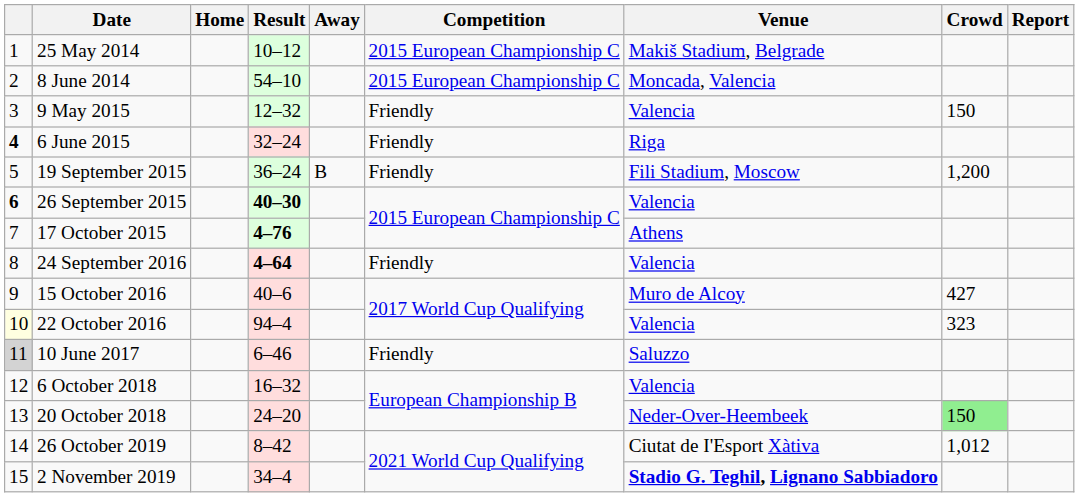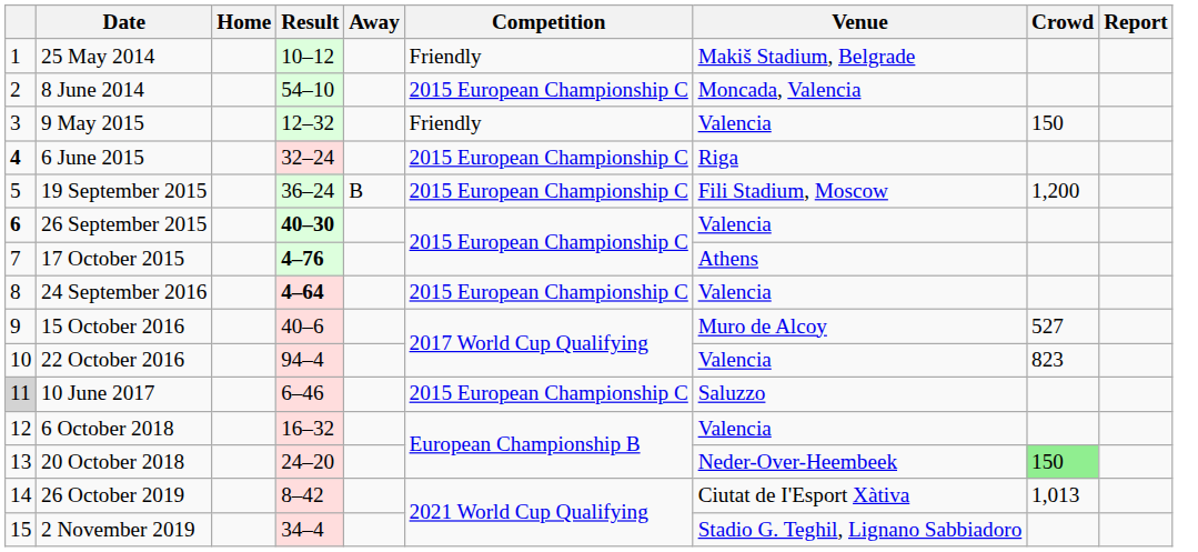 <table class="wikitable defaultleft col2right col4center">
 <tr>
 <th></th>
 <th>Date</th>
 <th>Home</th>
 <th>Result</th>
 <th>Away</th>
 <th>Competition</th>
 <th>Venue</th>
 <th>Crowd</th>
 <th>Report</th>
 </tr>
 <tr>
 <td>1</td>
 <td>25 May 2014</td>
 <td></td>
 <td style="background-color:#DDFFDD">10–12</td>
 <td><strong></strong></td>
-<td><a href='#'>2015 European Championship C</a></td>
+<td>Friendly</td>
 <td> <a href='#'>Makiš Stadium</a>, <a href='#'>Belgrade</a></td>
 <td></td>
 <td></td>
 </tr>
 <tr>
 <td>2</td>
 <td>8 June 2014</td>
 <td><strong></strong></td>
 <td style="background-color:#DDFFDD">54–10</td>
 <td></td>
 <td><a href='#'>2015 European Championship C</a></td>
 <td> <a href='#'>Moncada</a>, <a href='#'>Valencia</a></td>
 <td></td>
 <td></td>
 </tr>
 <tr>
 <td>3</td>
 <td>9 May 2015</td>
 <td></td>
 <td style="background-color:#DDFFDD">12–32</td>
 <td><strong></strong></td>
 <td>Friendly</td>
 <td> <a href='#'>Valencia</a></td>
 <td>150</td>
 <td></td>
 </tr>
 <tr>
 <td><strong>4</strong></td>
 <td>6 June 2015</td>
 <td><strong></strong></td>
 <td style="background-color:#FFDDDD">32–24</td>
 <td></td>
-<td>Friendly</td>
+<td><a href='#'>2015 European Championship C</a></td>
 <td> <a href='#'>Riga</a></td>
 <td></td>
 <td></td>
 </tr>
 <tr>
 <td>5</td>
 <td>19 September 2015</td>
 <td><strong></strong></td>
 <td style="background-color:#DDFFDD">36–24</td>
 <td> B</td>
-<td>Friendly</td>
+<td><a href='#'>2015 European Championship C</a></td>
 <td> <a href='#'>Fili Stadium</a>, <a href='#'>Moscow</a></td>
 <td>1,200</td>
 <td></td>
 </tr>
 <tr>
 <td><strong>6</strong></td>
 <td>26 September 2015</td>
 <td><strong></strong></td>
 <td style="background-color:#DDFFDD"><strong>40–30</strong></td>
 <td></td>
 <td rowspan=2><a href='#'>2015 European Championship C</a></td>
 <td> <a href='#'>Valencia</a></td>
 <td></td>
 <td></td>
 </tr>
 <tr>
 <td>7</td>
 <td>17 October 2015</td>
 <td></td>
 <td style="background-color:#DDFFDD"><strong>4–76</strong></td>
 <td><strong></strong></td>
 <td> <a href='#'>Athens</a></td>
 <td></td>
 <td></td>
 </tr>
 <tr>
 <td>8</td>
 <td>24 September 2016</td>
 <td><strong></strong></td>
 <td style="background-color:#FFDDDD"><strong>4–64</strong></td>
 <td></td>
-<td>Friendly</td>
+<td><a href='#'>2015 European Championship C</a></td>
 <td> <a href='#'>Valencia</a></td>
 <td></td>
 <td></td>
 </tr>
 <tr>
 <td>9</td>
 <td>15 October 2016</td>
 <td></td>
 <td style="background-color:#FFDDDD">40–6</td>
 <td><strong></strong></td>
 <td rowspan=2><a href='#'>2017 World Cup Qualifying</a></td>
 <td> <a href='#'>Muro de Alcoy</a></td>
-<td>427</td>
+<td>527</td>
 <td></td>
 </tr>
 <tr>
-<td style="background: lightyellow;">10</td>
+<td>10</td>
 <td>22 October 2016</td>
 <td><strong></strong></td>
 <td style="background-color:#FFDDDD">94–4</td>
 <td></td>
 <td> <a href='#'>Valencia</a></td>
-<td>323</td>
+<td>823</td>
 <td></td>
 </tr>
 <tr>
 <td style="background: lightgrey;">11</td>
 <td>10 June 2017</td>
 <td></td>
 <td style="background-color:#FFDDDD">6–46</td>
 <td><strong></strong></td>
-<td>Friendly</td>
+<td><a href='#'>2015 European Championship C</a></td>
 <td> <a href='#'>Saluzzo</a></td>
 <td></td>
 <td></td>
 </tr>
 <tr>
 <td>12</td>
 <td>6 October 2018</td>
 <td><strong></strong></td>
 <td style="background-color:#FFDDDD">16–32</td>
 <td></td>
 <td rowspan=2><a href='#'>European Championship B</a></td>
 <td> <a href='#'>Valencia</a></td>
 <td></td>
 <td></td>
 </tr>
 <tr>
 <td>13</td>
 <td>20 October 2018</td>
 <td></td>
 <td style="background-color:#FFDDDD">24–20</td>
 <td><strong></strong></td>
 <td> <a href='#'>Neder-Over-Heembeek</a></td>
 <td style="background: lightgreen;">150</td>
 <td></td>
 </tr>
 <tr>
 <td>14</td>
 <td>26 October 2019</td>
 <td><strong></strong></td>
 <td style="background-color:#FFDDDD">8–42</td>
 <td></td>
 <td rowspan=2><a href='#'>2021 World Cup Qualifying</a></td>
 <td> Ciutat de I'Esport <a href='#'>Xàtiva</a></td>
-<td>1,012</td>
+<td>1,013</td>
 <td></td>
 </tr>
 <tr>
 <td>15</td>
 <td>2 November 2019</td>
 <td></td>
 <td style="background-color:#FFDDDD">34–4</td>
 <td><strong></strong></td>
-<td><strong> <a href='#'>Stadio G. Teghil</a>, <a href='#'>Lignano Sabbiadoro</a></strong></td>
+<td> <a href='#'>Stadio G. Teghil</a>, <a href='#'>Lignano Sabbiadoro</a></td>
 <td></td>
 <td></td>
 </tr>
 </table>
